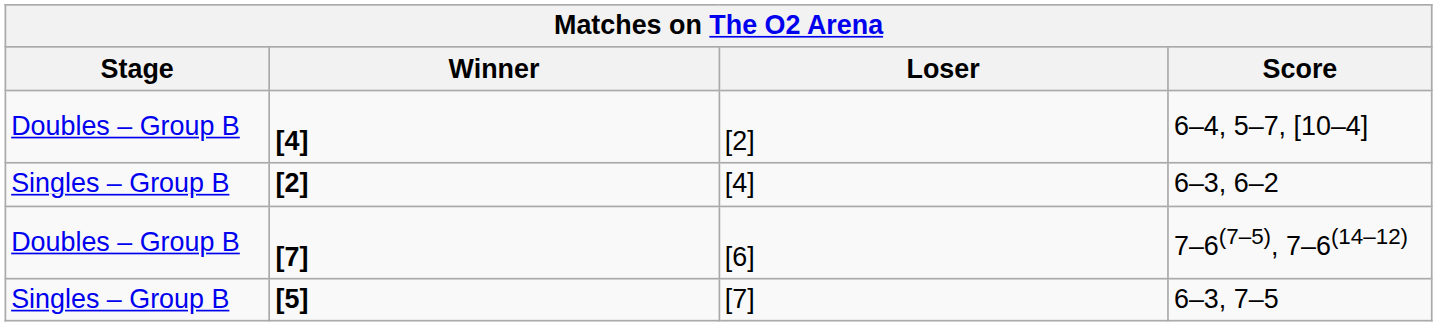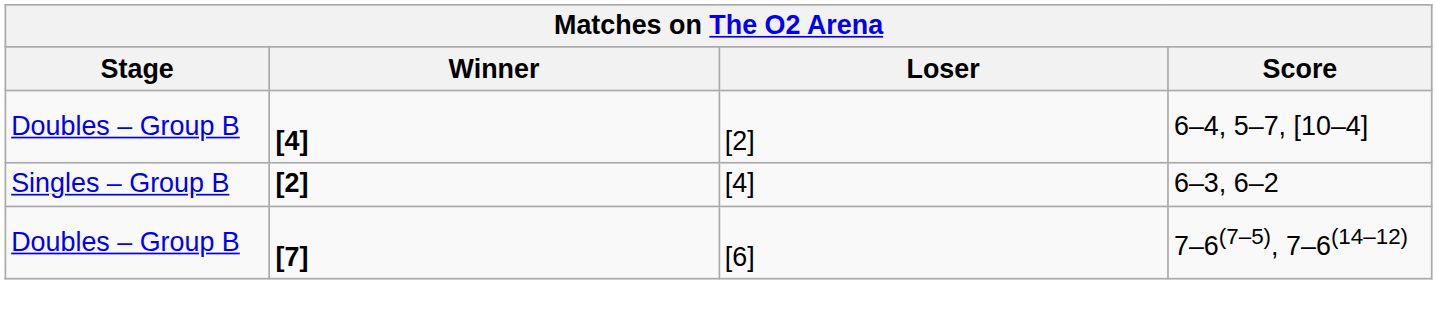 <table class="wikitable collapsible uncollapsed" style="margin:1em auto;">
 <tr>
 <th colspan=4><strong>Matches on <a href='#'>The O2 Arena</a></strong></th>
 </tr>
 <tr>
 <th width=150>Stage</th>
 <th width=260>Winner</th>
 <th width=260>Loser</th>
 <th width=150>Score</th>
 </tr>
 <tr>
 <td><a href='#'>Doubles – Group B</a></td>
 <td><strong><br> [4]</strong></td>
 <td><br> [2]</td>
 <td>6–4, 5–7, [10–4]</td>
 </tr>
 <tr>
 <td><a href='#'>Singles – Group B</a></td>
 <td><strong> [2]</strong></td>
 <td> [4]</td>
 <td>6–3, 6–2 </td>
 </tr>
 <tr>
 <td><a href='#'>Doubles – Group B</a></td>
 <td><strong><br> [7]</strong></td>
 <td><br> [6]</td>
 <td>7–6<sup>(7–5)</sup>, 7–6<sup>(14–12)</sup></td>
 </tr>
-<tr>
-<td><a href='#'>Singles – Group B</a></td>
-<td><strong> [5]</strong></td>
-<td> [7]</td>
-<td>6–3, 7–5 </td>
-</tr>
 </table>
